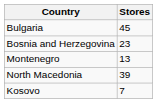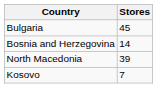 <table class="wikitable sortable">
 <tr>
 <th>Country</th>
 <th>Stores</th>
 </tr>
 <tr>
 <td>Bulgaria</td>
 <td>45</td>
 </tr>
 <tr>
 <td>Bosnia and Herzegovina</td>
-<td>23</td>
-</tr>
-<tr>
-<td>Montenegro</td>
-<td>13</td>
+<td>14</td>
 </tr>
 <tr>
 <td>North Macedonia</td>
 <td>39</td>
 </tr>
 <tr>
 <td>Kosovo</td>
 <td>7</td>
 </tr>
 </table>
